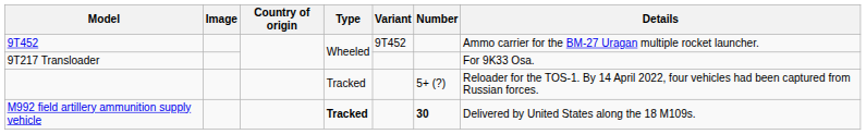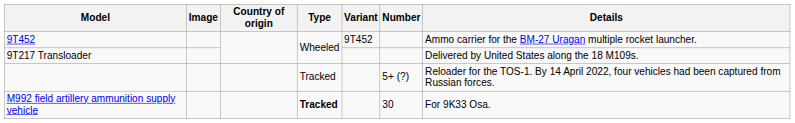 <table class="wikitable sortable">
 <tr>
 <th>Model</th>
 <th>Image</th>
 <th style="width:115px;">Country of origin</th>
 <th>Type</th>
 <th>Variant</th>
 <th>Number</th>
 <th>Details</th>
 </tr>
 <tr>
 <td><a href='#'>9T452</a></td>
 <td></td>
 <td rowspan="2"></td>
 <td rowspan="2">Wheeled</td>
 <td>9T452</td>
 <td></td>
 <td>Ammo carrier for the <a href='#'>BM-27 Uragan</a> multiple rocket launcher.</td>
 </tr>
 <tr>
 <td>9T217 Transloader</td>
 <td></td>
 <td></td>
 <td></td>
-<td>For 9K33 Osa.</td>
+<td>Delivered by United States along the 18 M109s.</td>
 </tr>
 <tr>
 <td></td>
 <td></td>
 <td></td>
 <td>Tracked</td>
 <td></td>
 <td>5+ (?)</td>
 <td>Reloader for the TOS-1. By 14 April 2022, four vehicles had been captured from Russian forces.</td>
 </tr>
 <tr>
 <td><a href='#'>M992 field artillery ammunition supply vehicle</a></td>
 <td></td>
 <td></td>
 <td><strong>Tracked</strong></td>
 <td></td>
-<td><strong>30</strong></td>
-<td>Delivered by United States along the 18 M109s.</td>
+<td>30</td>
+<td>For 9K33 Osa.</td>
 </tr>
 </table>
